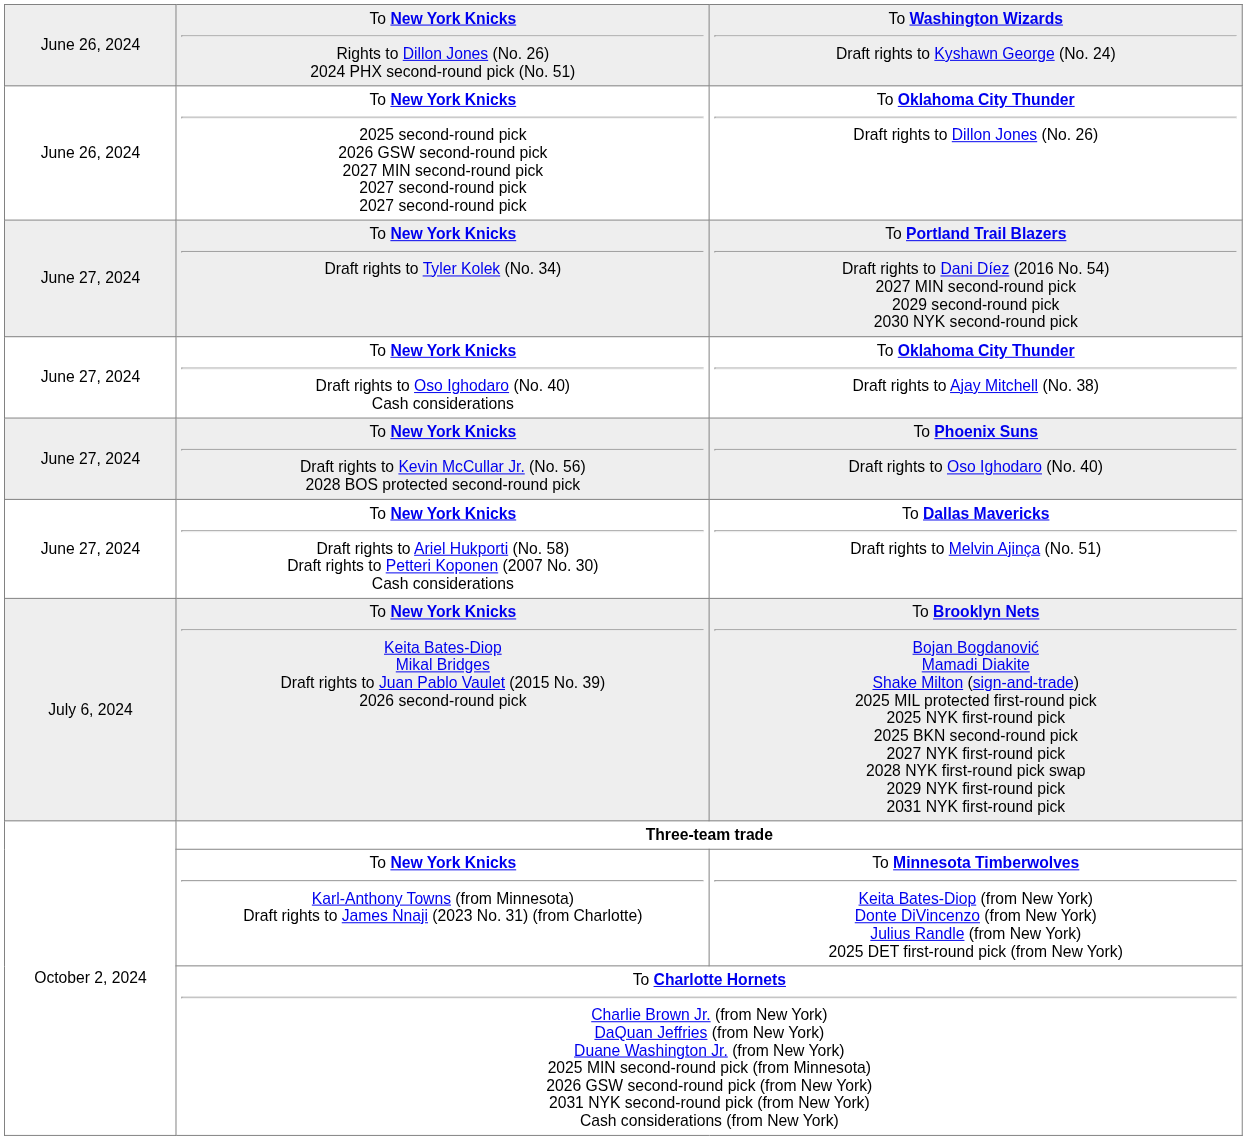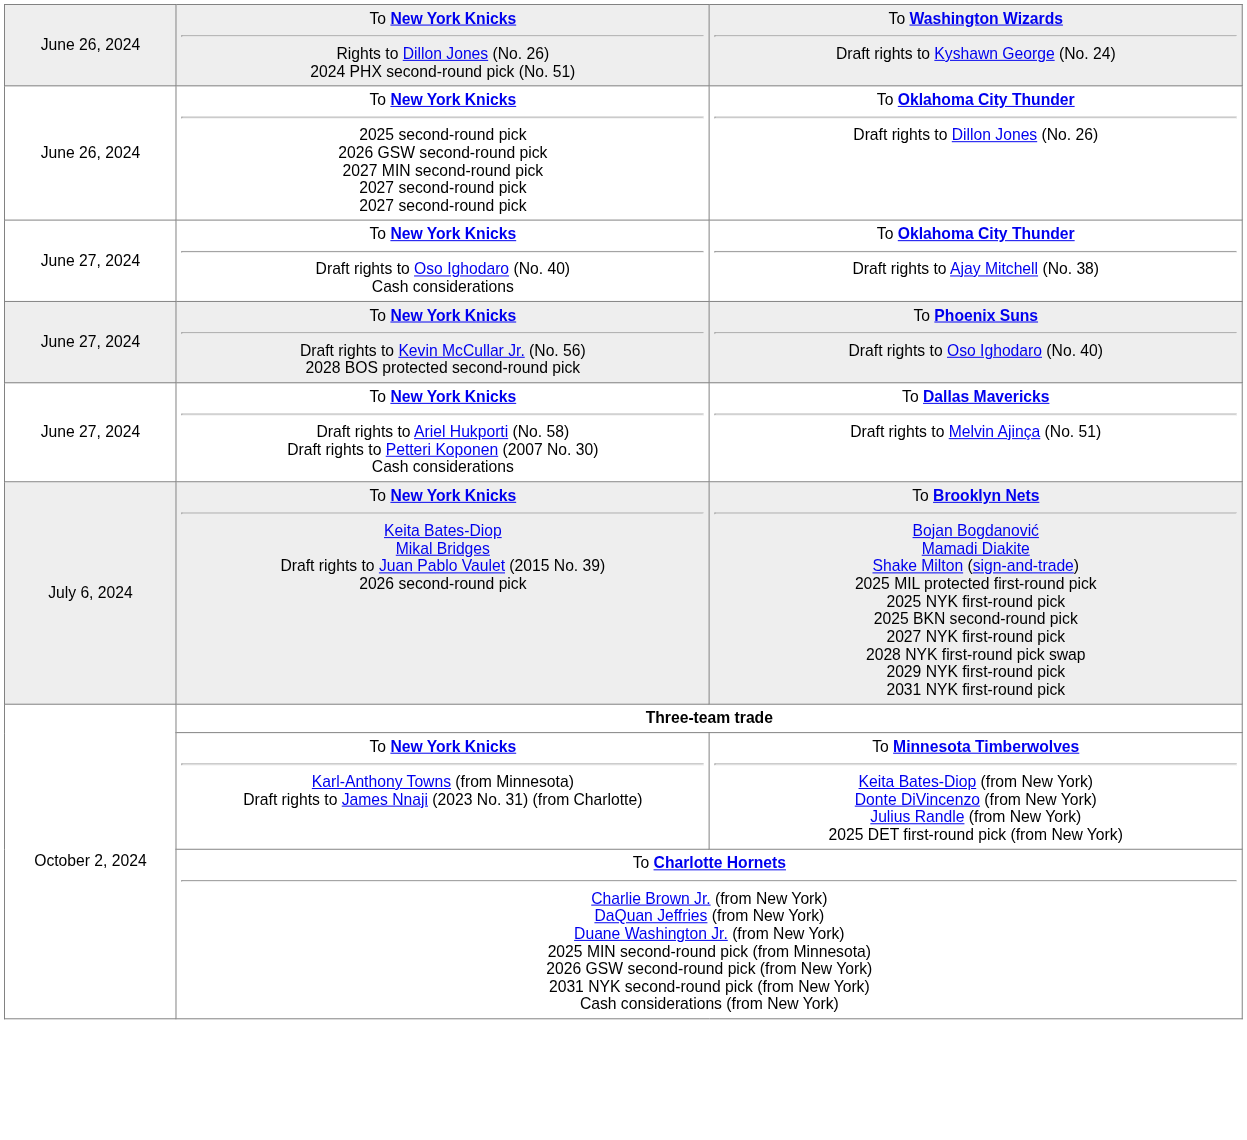 <table border="1" style="border-collapse:collapse; text-align:center; width:100%;"  cellpadding="5">
 <tr style="background:#eee;">
 <td style="width:10%">June 26, 2024</td>
 <td style="width:31%; vertical-align:top;">To <strong><a href='#'>New York Knicks</a></strong><hr>Rights to <a href='#'>Dillon Jones</a> (No. 26)<br>2024 PHX second-round pick (No. 51)</td>
 <td style="width:31%; vertical-align:top;">To <strong><a href='#'>Washington Wizards</a></strong><hr>Draft rights to <a href='#'>Kyshawn George</a> (No. 24)</td>
 </tr>
 <tr>
 <td style="width:10%">June 26, 2024</td>
 <td style="width:31%; vertical-align:top;">To <strong><a href='#'>New York Knicks</a></strong><hr>2025 second-round pick<br>2026 GSW second-round pick<br>2027 MIN second-round pick<br>2027 second-round pick<br>2027 second-round pick</td>
 <td style="width:31%; vertical-align:top;">To <strong><a href='#'>Oklahoma City Thunder</a></strong><hr>Draft rights to <a href='#'>Dillon Jones</a> (No. 26)</td>
-</tr>
-<tr style="background:#eee;">
-<td style="width:10%">June 27, 2024</td>
-<td style="width:31%; vertical-align:top;">To <strong><a href='#'>New York Knicks</a></strong><hr>Draft rights to <a href='#'>Tyler Kolek</a> (No. 34)</td>
-<td style="width:31%; vertical-align:top;">To <strong><a href='#'>Portland Trail Blazers</a></strong><hr>Draft rights to <a href='#'>Dani Díez</a> (2016 No. 54)<br>2027 MIN second-round pick<br>2029 second-round pick<br>2030 NYK second-round pick</td>
 </tr>
 <tr>
 <td style="width:10%">June 27, 2024</td>
 <td style="width:31%; vertical-align:top;">To <strong><a href='#'>New York Knicks</a></strong><hr>Draft rights to <a href='#'>Oso Ighodaro</a> (No. 40)<br>Cash considerations</td>
 <td style="width:31%; vertical-align:top;">To <strong><a href='#'>Oklahoma City Thunder</a></strong><hr>Draft rights to <a href='#'>Ajay Mitchell</a> (No. 38)</td>
 </tr>
 <tr style="background:#eee;">
 <td style="width:10%">June 27, 2024</td>
 <td style="width:31%; vertical-align:top;">To <strong><a href='#'>New York Knicks</a></strong><hr>Draft rights to <a href='#'>Kevin McCullar Jr.</a> (No. 56)<br>2028 BOS protected second-round pick</td>
 <td style="width:31%; vertical-align:top;">To <strong><a href='#'>Phoenix Suns</a></strong><hr>Draft rights to <a href='#'>Oso Ighodaro</a> (No. 40)</td>
 </tr>
 <tr>
 <td style="width:10%">June 27, 2024</td>
 <td style="width:31%; vertical-align:top;">To <strong><a href='#'>New York Knicks</a></strong><hr>Draft rights to <a href='#'>Ariel Hukporti</a> (No. 58)<br>Draft rights to <a href='#'>Petteri Koponen</a> (2007 No. 30)<br>Cash considerations</td>
 <td style="width:31%; vertical-align:top;">To <strong><a href='#'>Dallas Mavericks</a></strong><hr>Draft rights to <a href='#'>Melvin Ajinça</a> (No. 51)</td>
 </tr>
 <tr style="background:#eee;">
 <td style="width:10%">July 6, 2024</td>
 <td style="width:31%; vertical-align:top;">To <strong><a href='#'>New York Knicks</a></strong><hr><a href='#'>Keita Bates-Diop</a><br><a href='#'>Mikal Bridges</a><br>Draft rights to <a href='#'>Juan Pablo Vaulet</a> (2015 No. 39)<br>2026 second-round pick</td>
 <td style="width:31%; vertical-align:top;">To <strong><a href='#'>Brooklyn Nets</a></strong><hr><a href='#'>Bojan Bogdanović</a><br><a href='#'>Mamadi Diakite</a><br><a href='#'>Shake Milton</a> (<a href='#'>sign-and-trade</a>)<br>2025 MIL protected first-round pick<br>2025 NYK first-round pick<br>2025 BKN second-round pick<br>2027 NYK first-round pick<br>2028 NYK first-round pick swap<br>2029 NYK first-round pick<br>2031 NYK first-round pick</td>
 </tr>
 <tr>
 <td rowspan=3>October 2, 2024</td>
 <td colspan=2><strong>Three-team trade</strong></td>
 </tr>
 <tr>
 <td style="width:31%; vertical-align:top;">To <strong><a href='#'>New York Knicks</a></strong><hr><a href='#'>Karl-Anthony Towns</a> (from Minnesota)<br>Draft rights to <a href='#'>James Nnaji</a> (2023 No. 31) (from Charlotte)</td>
 <td style="width:31%; vertical-align:top;">To <strong><a href='#'>Minnesota Timberwolves</a></strong><hr><a href='#'>Keita Bates-Diop</a> (from New York)<br><a href='#'>Donte DiVincenzo</a> (from New York)<br><a href='#'>Julius Randle</a> (from New York)<br>2025 DET first-round pick (from New York)</td>
 </tr>
 <tr>
 <td style="width:31%; vertical-align:top;" colspan=2>To <strong><a href='#'>Charlotte Hornets</a></strong><hr><a href='#'>Charlie Brown Jr.</a> (from New York)<br><a href='#'>DaQuan Jeffries</a> (from New York)<br><a href='#'>Duane Washington Jr.</a> (from New York)<br>2025 MIN second-round pick (from Minnesota)<br>2026 GSW second-round pick (from New York)<br>2031 NYK second-round pick (from New York)<br>Cash considerations (from New York)</td>
 </tr>
 </table>
